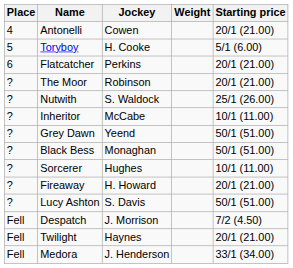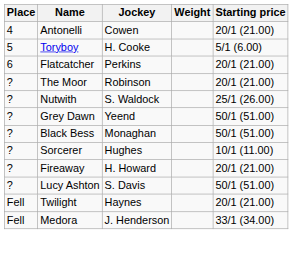 <table class="wikitable">
 <tr>
 <th>Place</th>
 <th>Name</th>
 <th>Jockey</th>
 <th>Weight</th>
 <th>Starting price</th>
 </tr>
 <tr>
 <td>4</td>
 <td>Antonelli</td>
 <td>Cowen</td>
 <td></td>
 <td>20/1 (21.00)</td>
 </tr>
 <tr>
 <td>5</td>
 <td><a href='#'>Toryboy</a></td>
 <td>H. Cooke</td>
 <td></td>
 <td>5/1 (6.00)</td>
 </tr>
 <tr>
 <td>6</td>
 <td>Flatcatcher</td>
 <td>Perkins</td>
 <td></td>
 <td>20/1 (21.00)</td>
 </tr>
 <tr>
 <td>?</td>
 <td>The Moor</td>
 <td>Robinson</td>
 <td></td>
 <td>20/1 (21.00)</td>
 </tr>
 <tr>
 <td>?</td>
 <td>Nutwith</td>
 <td>S. Waldock</td>
 <td></td>
 <td>25/1 (26.00)</td>
 </tr>
 <tr>
 <td>?</td>
-<td>Inheritor</td>
-<td>McCabe</td>
-<td></td>
-<td>10/1 (11.00)</td>
-</tr>
-<tr>
-<td>?</td>
 <td>Grey Dawn</td>
 <td>Yeend</td>
 <td></td>
 <td>50/1 (51.00)</td>
 </tr>
 <tr>
 <td>?</td>
 <td>Black Bess</td>
 <td>Monaghan</td>
 <td></td>
 <td>50/1 (51.00)</td>
 </tr>
 <tr>
 <td>?</td>
 <td>Sorcerer</td>
 <td>Hughes</td>
 <td></td>
 <td>10/1 (11.00)</td>
 </tr>
 <tr>
 <td>?</td>
 <td>Fireaway</td>
 <td>H. Howard</td>
 <td></td>
 <td>20/1 (21.00)</td>
 </tr>
 <tr>
 <td>?</td>
 <td>Lucy Ashton</td>
 <td>S. Davis</td>
 <td></td>
 <td>50/1 (51.00)</td>
 </tr>
 <tr>
 <td>Fell</td>
-<td>Despatch</td>
-<td>J. Morrison</td>
-<td></td>
-<td>7/2 (4.50)</td>
-</tr>
-<tr>
-<td>Fell</td>
 <td>Twilight</td>
 <td>Haynes</td>
 <td></td>
 <td>20/1 (21.00)</td>
 </tr>
 <tr>
 <td>Fell</td>
 <td>Medora</td>
 <td>J. Henderson</td>
 <td></td>
 <td>33/1 (34.00)</td>
 </tr>
 </table>
